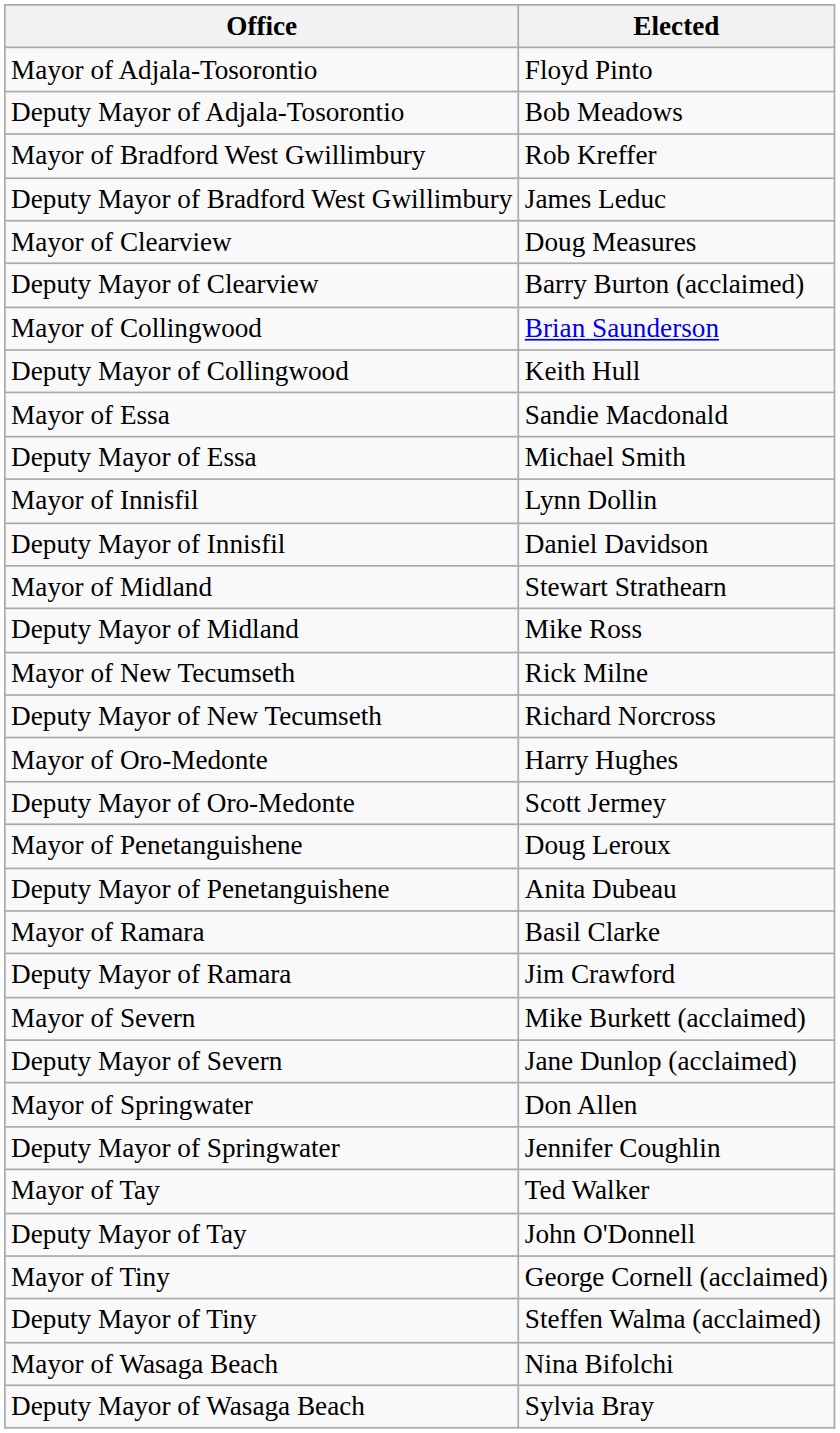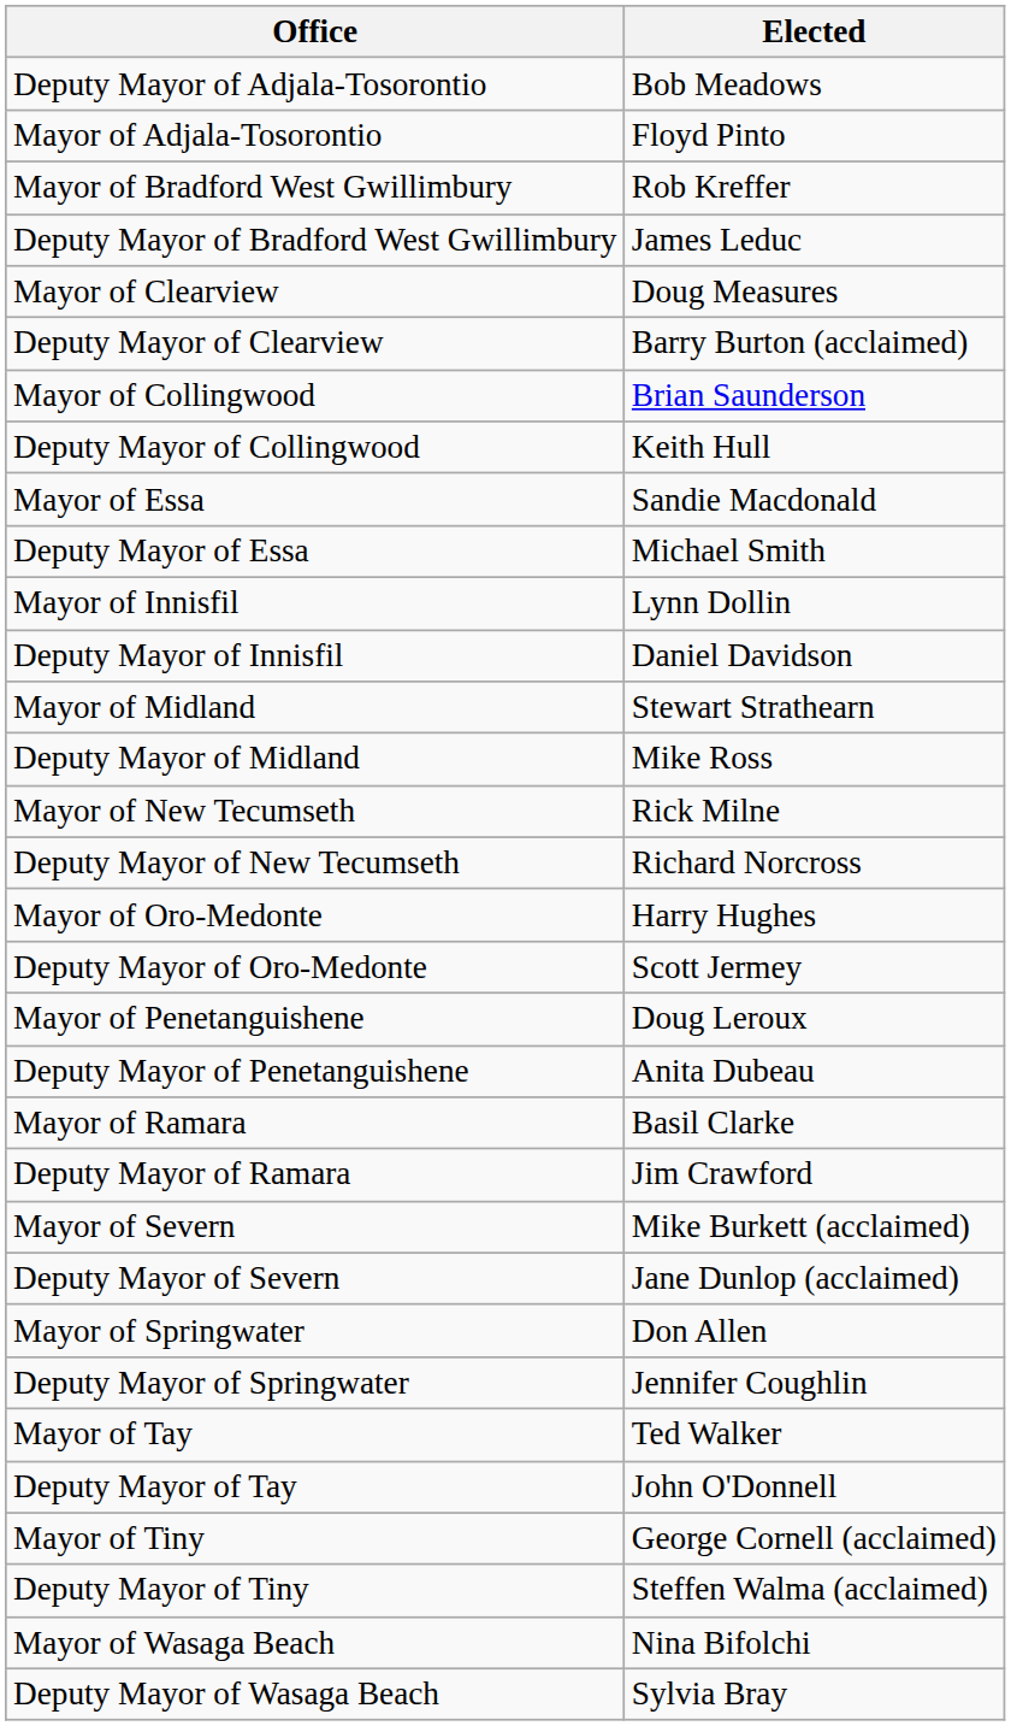 <table class="wikitable">
 <tr>
 <th>Office</th>
 <th>Elected</th>
 </tr>
 <tr>
+<td>Deputy Mayor of Adjala-Tosorontio</td>
+<td>Bob Meadows</td>
+</tr>
+<tr>
 <td>Mayor of Adjala-Tosorontio</td>
 <td>Floyd Pinto</td>
-</tr>
-<tr>
-<td>Deputy Mayor of Adjala-Tosorontio</td>
-<td>Bob Meadows</td>
 </tr>
 <tr>
 <td>Mayor of Bradford West Gwillimbury</td>
 <td>Rob Kreffer</td>
 </tr>
 <tr>
 <td>Deputy Mayor of Bradford West Gwillimbury</td>
 <td>James Leduc</td>
 </tr>
 <tr>
 <td>Mayor of Clearview</td>
 <td>Doug Measures</td>
 </tr>
 <tr>
 <td>Deputy Mayor of Clearview</td>
 <td>Barry Burton (acclaimed)</td>
 </tr>
 <tr>
 <td>Mayor of Collingwood</td>
 <td><a href='#'>Brian Saunderson</a></td>
 </tr>
 <tr>
 <td>Deputy Mayor of Collingwood</td>
 <td>Keith Hull</td>
 </tr>
 <tr>
 <td>Mayor of Essa</td>
 <td>Sandie Macdonald</td>
 </tr>
 <tr>
 <td>Deputy Mayor of Essa</td>
 <td>Michael Smith</td>
 </tr>
 <tr>
 <td>Mayor of Innisfil</td>
 <td>Lynn Dollin</td>
 </tr>
 <tr>
 <td>Deputy Mayor of Innisfil</td>
 <td>Daniel Davidson</td>
 </tr>
 <tr>
 <td>Mayor of Midland</td>
 <td>Stewart Strathearn</td>
 </tr>
 <tr>
 <td>Deputy Mayor of Midland</td>
 <td>Mike Ross</td>
 </tr>
 <tr>
 <td>Mayor of New Tecumseth</td>
 <td>Rick Milne</td>
 </tr>
 <tr>
 <td>Deputy Mayor of New Tecumseth</td>
 <td>Richard Norcross</td>
 </tr>
 <tr>
 <td>Mayor of Oro-Medonte</td>
 <td>Harry Hughes</td>
 </tr>
 <tr>
 <td>Deputy Mayor of Oro-Medonte</td>
 <td>Scott Jermey</td>
 </tr>
 <tr>
 <td>Mayor of Penetanguishene</td>
 <td>Doug Leroux</td>
 </tr>
 <tr>
 <td>Deputy Mayor of Penetanguishene</td>
 <td>Anita Dubeau</td>
 </tr>
 <tr>
 <td>Mayor of Ramara</td>
 <td>Basil Clarke</td>
 </tr>
 <tr>
 <td>Deputy Mayor of Ramara</td>
 <td>Jim Crawford</td>
 </tr>
 <tr>
 <td>Mayor of Severn</td>
 <td>Mike Burkett (acclaimed)</td>
 </tr>
 <tr>
 <td>Deputy Mayor of Severn</td>
 <td>Jane Dunlop (acclaimed)</td>
 </tr>
 <tr>
 <td>Mayor of Springwater</td>
 <td>Don Allen</td>
 </tr>
 <tr>
 <td>Deputy Mayor of Springwater</td>
 <td>Jennifer Coughlin</td>
 </tr>
 <tr>
 <td>Mayor of Tay</td>
 <td>Ted Walker</td>
 </tr>
 <tr>
 <td>Deputy Mayor of Tay</td>
 <td>John O'Donnell</td>
 </tr>
 <tr>
 <td>Mayor of Tiny</td>
 <td>George Cornell (acclaimed)</td>
 </tr>
 <tr>
 <td>Deputy Mayor of Tiny</td>
 <td>Steffen Walma (acclaimed)</td>
 </tr>
 <tr>
 <td>Mayor of Wasaga Beach</td>
 <td>Nina Bifolchi</td>
 </tr>
 <tr>
 <td>Deputy Mayor of Wasaga Beach</td>
 <td>Sylvia Bray</td>
 </tr>
 </table>
